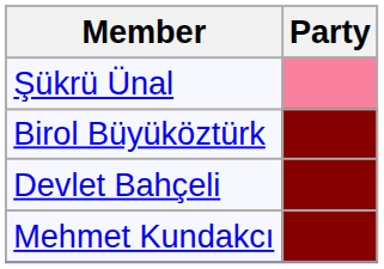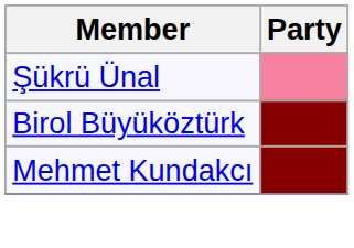 <table class=wikitable style="border:1px solid #8888aa; background-color:#f7f8ff; padding:0px; font-size:90%;">
 <tr>
 <th>Member</th>
 <th>Party</th>
 </tr>
 <tr>
 <td><a href='#'>Şükrü Ünal</a></td>
 <td style="background: #F7819F"></td>
 </tr>
 <tr>
 <td><a href='#'>Birol Büyüköztürk</a></td>
 <td style="background: #870000"></td>
 </tr>
 <tr>
-<td><a href='#'>Devlet Bahçeli</a></td>
-<td style="background: #870000"></td>
-</tr>
-<tr>
 <td><a href='#'>Mehmet Kundakcı</a></td>
 <td style="background: #870000"></td>
 </tr>
 <tr>
 </tr>
 </table>
